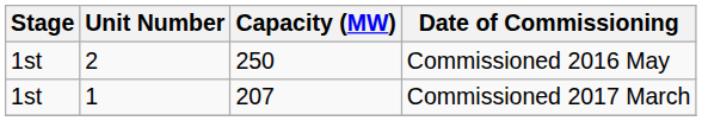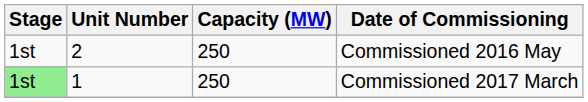 <table class="sortable wikitable">
 <tr>
 <th>Stage</th>
 <th>Unit Number</th>
 <th>Capacity (<a href='#'>MW</a>)</th>
 <th>Date of Commissioning</th>
 </tr>
 <tr>
 <td>1st</td>
 <td>2</td>
 <td>250</td>
 <td>Commissioned 2016 May</td>
 </tr>
 <tr>
-<td>1st</td>
+<td style="background: lightgreen;">1st</td>
 <td>1</td>
-<td>207</td>
+<td>250</td>
 <td>Commissioned 2017 March </td>
 </tr>
 <tr>
 </tr>
 </table>
